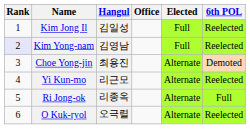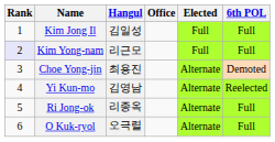 <table class="wikitable sortable">
 <tr>
 <th>Rank</th>
 <th>Name</th>
 <th><a href='#'>Hangul</a></th>
 <th>Office</th>
 <th>Elected</th>
 <th><a href='#'>6th POL</a></th>
 </tr>
 <tr>
 <td align="center">1</td>
 <th align="center" scope="row" style="font-weight:normal;"><a href='#'>Kim Jong Il</a></th>
 <th align="center" scope="row" style="font-weight:normal;">김일성</th>
 <td></td>
 <td align="center" style="background: GreenYellow">Full</td>
-<td align="center" style="background: GreenYellow">Reelected</td>
+<td align="center" style="background: GreenYellow">Full</td>
 </tr>
 <tr>
 <td align="center" style="background: lavender;">2</td>
 <th align="center" scope="row" style="font-weight:normal;"><a href='#'>Kim Yong-nam</a></th>
-<th align="center" scope="row" style="font-weight:normal;">김영남</th>
+<th align="center" scope="row" style="font-weight:normal;">리근모</th>
 <td></td>
 <td align="center" style="background: GreenYellow">Full</td>
-<td align="center" style="background: GreenYellow">Reelected</td>
+<td align="center" style="background: GreenYellow">Full</td>
 </tr>
 <tr>
 <td align="center">3</td>
 <th align="center" scope="row" style="font-weight:normal;"><a href='#'>Choe Yong-jin</a></th>
 <th align="center" scope="row" style="font-weight:normal;">최용진</th>
 <td></td>
 <td align="center" style="background: GreenYellow">Alternate</td>
 <td style="background: PeachPuff" align="center">Demoted</td>
 </tr>
 <tr>
 <td align="center">4</td>
 <th align="center" scope="row" style="font-weight:normal;"><a href='#'>Yi Kun-mo</a></th>
-<th align="center" scope="row" style="font-weight:normal;">리근모</th>
+<th align="center" scope="row" style="font-weight:normal;">김영남</th>
 <td></td>
 <td align="center" style="background: GreenYellow">Alternate</td>
 <td align="center" style="background: GreenYellow">Reelected</td>
 </tr>
 <tr>
 <td align="center">5</td>
 <th align="center" scope="row" style="font-weight:normal;"><a href='#'>Ri Jong-ok</a></th>
 <th align="center" scope="row" style="font-weight:normal;">리종옥</th>
 <td></td>
 <td align="center" style="background: GreenYellow">Alternate</td>
 <td align="center" style="background: GreenYellow">Full</td>
 </tr>
 <tr>
 <td align="center">6</td>
 <th align="center" scope="row" style="font-weight:normal;"><a href='#'>O Kuk-ryol</a></th>
 <th align="center" scope="row" style="font-weight:normal;">오극렬</th>
 <td></td>
 <td align="center" style="background: GreenYellow">Alternate</td>
-<td align="center" style="background: GreenYellow">Reelected</td>
+<td align="center" style="background: GreenYellow">Full</td>
 </tr>
 </table>
